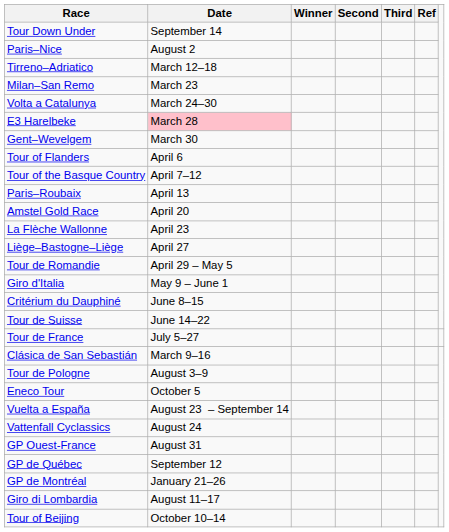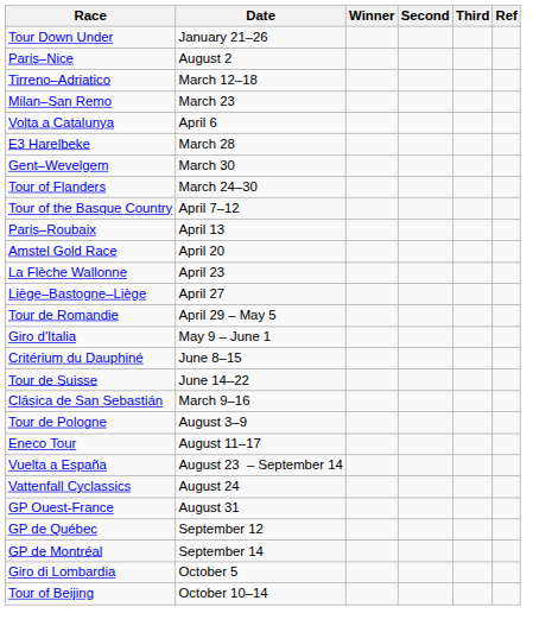 <table class="wikitable">
 <tr>
 <th>Race</th>
 <th>Date</th>
 <th>Winner</th>
 <th>Second</th>
 <th>Third</th>
 <th>Ref</th>
 </tr>
 <tr>
 <td> <a href='#'>Tour Down Under</a></td>
-<td>September 14</td>
+<td>January 21–26</td>
 <td></td>
 <td></td>
 <td></td>
 <td align=center></td>
 </tr>
 <tr>
 <td> <a href='#'>Paris–Nice</a></td>
 <td>August 2</td>
 <td></td>
 <td></td>
 <td></td>
 <td align=center></td>
 </tr>
 <tr>
 <td> <a href='#'>Tirreno–Adriatico</a></td>
 <td>March 12–18</td>
 <td></td>
 <td></td>
 <td></td>
 <td align=center></td>
 </tr>
 <tr>
 <td> <a href='#'>Milan–San Remo</a></td>
 <td>March 23</td>
 <td></td>
 <td></td>
 <td></td>
 <td align=center></td>
 </tr>
 <tr>
 <td> <a href='#'>Volta a Catalunya</a></td>
-<td>March 24–30</td>
+<td>April 6</td>
 <td></td>
 <td></td>
 <td></td>
 <td align=center></td>
 </tr>
 <tr>
 <td> <a href='#'>E3 Harelbeke</a></td>
-<td style="background: pink;">March 28</td>
+<td>March 28</td>
 <td></td>
 <td></td>
 <td></td>
 <td align=center></td>
 </tr>
 <tr>
 <td> <a href='#'>Gent–Wevelgem</a></td>
 <td>March 30</td>
 <td></td>
 <td></td>
 <td></td>
 <td align=center></td>
 </tr>
 <tr>
 <td> <a href='#'>Tour of Flanders</a></td>
-<td>April 6</td>
+<td>March 24–30</td>
 <td></td>
 <td></td>
 <td></td>
 <td align=center></td>
 </tr>
 <tr>
 <td> <a href='#'>Tour of the Basque Country</a></td>
 <td>April 7–12</td>
 <td></td>
 <td></td>
 <td></td>
 <td align=center></td>
 </tr>
 <tr>
 <td> <a href='#'>Paris–Roubaix</a></td>
 <td>April 13</td>
 <td></td>
 <td></td>
 <td></td>
 <td align=center></td>
 </tr>
 <tr>
 <td> <a href='#'>Amstel Gold Race</a></td>
 <td>April 20</td>
 <td></td>
 <td></td>
 <td></td>
 <td align=center></td>
 </tr>
 <tr>
 <td> <a href='#'>La Flèche Wallonne</a></td>
 <td>April 23</td>
 <td></td>
 <td></td>
 <td></td>
 <td align=center></td>
 </tr>
 <tr>
 <td> <a href='#'>Liège–Bastogne–Liège</a></td>
 <td>April 27</td>
 <td></td>
 <td></td>
 <td></td>
 <td align=center></td>
 </tr>
 <tr>
 <td> <a href='#'>Tour de Romandie</a></td>
 <td>April 29 – May 5</td>
 <td></td>
 <td></td>
 <td></td>
 <td align=center></td>
 </tr>
 <tr>
 <td> <a href='#'>Giro d'Italia</a></td>
 <td>May 9 – June 1</td>
 <td></td>
 <td></td>
 <td></td>
 <td align=center></td>
 </tr>
 <tr>
 <td> <a href='#'>Critérium du Dauphiné</a></td>
 <td>June 8–15</td>
 <td></td>
 <td></td>
 <td></td>
 <td align=center></td>
 </tr>
 <tr>
 <td> <a href='#'>Tour de Suisse</a></td>
 <td>June 14–22</td>
 <td></td>
 <td></td>
 <td></td>
 <td align=center></td>
 </tr>
 <tr>
-<td> <a href='#'>Tour de France</a></td>
-<td>July 5–27</td>
-<td></td>
-<td></td>
-<td></td>
-<td align=center></td>
-<td></td>
-</tr>
-<tr>
 <td> <a href='#'>Clásica de San Sebastián</a></td>
 <td>March 9–16</td>
 <td></td>
 <td></td>
 <td></td>
 <td align=center></td>
 </tr>
 <tr>
 <td> <a href='#'>Tour de Pologne</a></td>
 <td>August 3–9</td>
 <td></td>
 <td></td>
 <td></td>
 <td align=center></td>
 </tr>
 <tr>
 <td> <a href='#'>Eneco Tour</a></td>
-<td>October 5</td>
+<td>August 11–17</td>
 <td></td>
 <td></td>
 <td></td>
 <td align=center></td>
 </tr>
 <tr>
 <td> <a href='#'>Vuelta a España</a></td>
 <td>August 23  – September 14</td>
 <td></td>
 <td></td>
 <td></td>
 <td align=center></td>
 </tr>
 <tr>
 <td> <a href='#'>Vattenfall Cyclassics</a></td>
 <td>August 24</td>
 <td></td>
 <td></td>
 <td></td>
 <td align=center></td>
 </tr>
 <tr>
 <td> <a href='#'>GP Ouest-France</a></td>
 <td>August 31</td>
 <td></td>
 <td></td>
 <td></td>
 <td align=center></td>
 </tr>
 <tr>
 <td> <a href='#'>GP de Québec</a></td>
 <td>September 12</td>
 <td></td>
 <td></td>
 <td></td>
 <td align=center></td>
 </tr>
 <tr>
 <td> <a href='#'>GP de Montréal</a></td>
-<td>January 21–26</td>
+<td>September 14</td>
 <td></td>
 <td></td>
 <td></td>
 <td align=center></td>
 </tr>
 <tr>
 <td> <a href='#'>Giro di Lombardia</a></td>
-<td>August 11–17</td>
+<td>October 5</td>
 <td></td>
 <td></td>
 <td></td>
 <td align=center></td>
 </tr>
 <tr>
 <td> <a href='#'>Tour of Beijing</a></td>
 <td>October 10–14</td>
 <td></td>
 <td></td>
 <td></td>
 <td align=center></td>
 </tr>
 </table>
